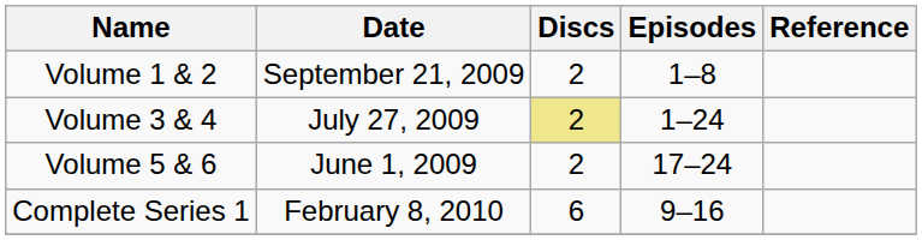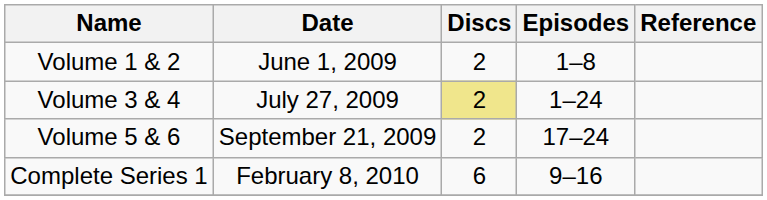 <table class="wikitable" style="text-align:center;">
 <tr>
 <th>Name</th>
 <th>Date</th>
 <th>Discs</th>
 <th>Episodes</th>
 <th>Reference</th>
 </tr>
 <tr>
 <td>Volume 1 & 2</td>
-<td>September 21, 2009</td>
+<td>June 1, 2009</td>
 <td>2</td>
 <td>1–8</td>
 <td></td>
 </tr>
 <tr>
 <td>Volume 3 & 4</td>
 <td>July 27, 2009</td>
 <td style="background: khaki;">2</td>
 <td>1–24</td>
 <td></td>
 </tr>
 <tr>
 <td>Volume 5 & 6</td>
-<td>June 1, 2009</td>
+<td>September 21, 2009</td>
 <td>2</td>
 <td>17–24</td>
 <td></td>
 </tr>
 <tr>
 <td>Complete Series 1</td>
 <td>February 8, 2010</td>
 <td>6</td>
 <td>9–16</td>
 <td></td>
 </tr>
 <tr>
 </tr>
 </table>
